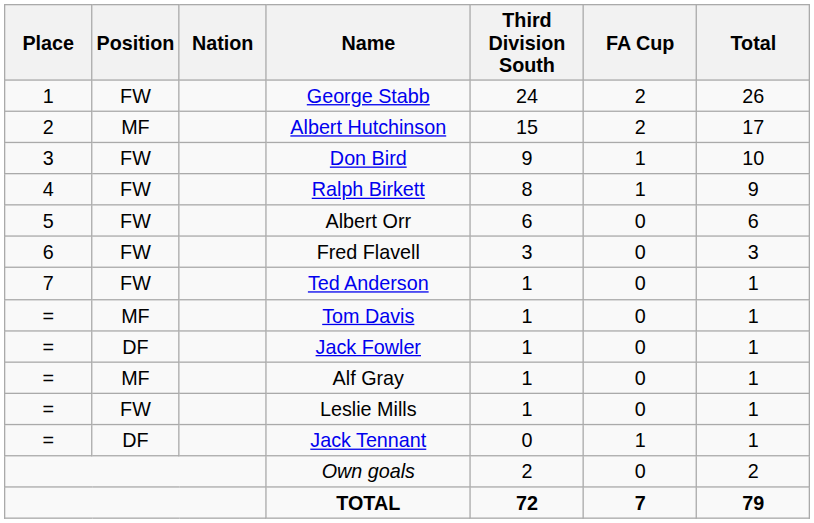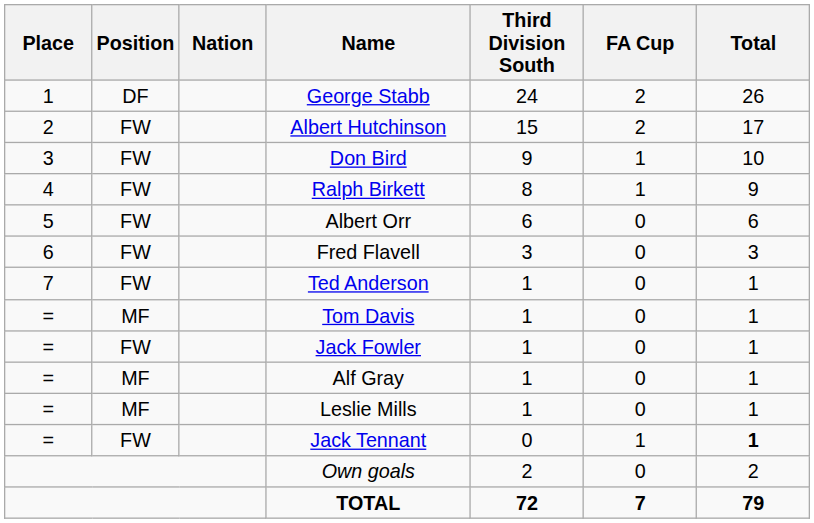 <table class="wikitable" style="font-size: 95%; text-align: center;">
 <tr>
 <th width=60>Place</th>
 <th width=60>Position</th>
 <th width=60>Nation</th>
 <th width=150>Name</th>
 <th width=80>Third Division South</th>
 <th width=80>FA Cup</th>
 <th width=80>Total</th>
 </tr>
 <tr>
 <td>1</td>
-<td>FW</td>
+<td>DF</td>
 <td></td>
 <td><a href='#'>George Stabb</a></td>
 <td>24</td>
 <td>2</td>
 <td>26</td>
 </tr>
 <tr>
 <td>2</td>
-<td>MF</td>
+<td>FW</td>
 <td></td>
 <td><a href='#'>Albert Hutchinson</a></td>
 <td>15</td>
 <td>2</td>
 <td>17</td>
 </tr>
 <tr>
 <td>3</td>
 <td>FW</td>
 <td></td>
 <td><a href='#'>Don Bird</a></td>
 <td>9</td>
 <td>1</td>
 <td>10</td>
 </tr>
 <tr>
 <td>4</td>
 <td>FW</td>
 <td></td>
 <td><a href='#'>Ralph Birkett</a></td>
 <td>8</td>
 <td>1</td>
 <td>9</td>
 </tr>
 <tr>
 <td>5</td>
 <td>FW</td>
 <td></td>
 <td>Albert Orr</td>
 <td>6</td>
 <td>0</td>
 <td>6</td>
 </tr>
 <tr>
 <td>6</td>
 <td>FW</td>
 <td></td>
 <td>Fred Flavell</td>
 <td>3</td>
 <td>0</td>
 <td>3</td>
 </tr>
 <tr>
 <td>7</td>
 <td>FW</td>
 <td></td>
 <td><a href='#'>Ted Anderson</a></td>
 <td>1</td>
 <td>0</td>
 <td>1</td>
 </tr>
 <tr>
 <td>=</td>
 <td>MF</td>
 <td></td>
 <td><a href='#'>Tom Davis</a></td>
 <td>1</td>
 <td>0</td>
 <td>1</td>
 </tr>
 <tr>
 <td>=</td>
-<td>DF</td>
+<td>FW</td>
 <td></td>
 <td><a href='#'>Jack Fowler</a></td>
 <td>1</td>
 <td>0</td>
 <td>1</td>
 </tr>
 <tr>
 <td>=</td>
 <td>MF</td>
 <td></td>
 <td>Alf Gray</td>
 <td>1</td>
 <td>0</td>
 <td>1</td>
 </tr>
 <tr>
 <td>=</td>
-<td>FW</td>
+<td>MF</td>
 <td></td>
 <td>Leslie Mills</td>
 <td>1</td>
 <td>0</td>
 <td>1</td>
 </tr>
 <tr>
 <td>=</td>
-<td>DF</td>
+<td>FW</td>
 <td></td>
 <td><a href='#'>Jack Tennant</a></td>
 <td>0</td>
 <td>1</td>
-<td>1</td>
+<td><strong>1</strong></td>
 </tr>
 <tr>
 <td colspan="3"></td>
 <td><em>Own goals</em></td>
 <td>2</td>
 <td>0</td>
 <td>2</td>
 </tr>
 <tr>
 <td colspan="3"></td>
 <td><strong>TOTAL</strong></td>
 <td><strong>72</strong></td>
 <td><strong>7</strong></td>
 <td><strong>79</strong></td>
 </tr>
 </table>
